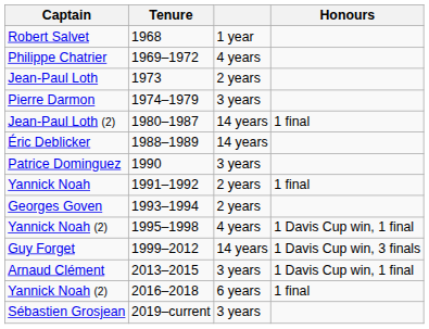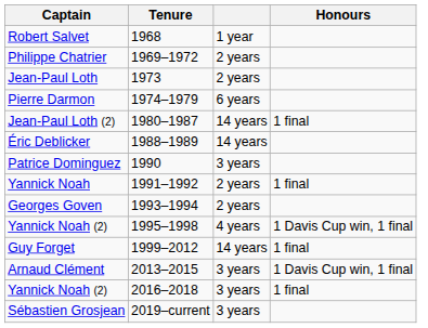 <table class=wikitable>
 <tr>
 <th>Captain</th>
 <th>Tenure</th>
 <th></th>
 <th>Honours</th>
 </tr>
 <tr>
 <td><a href='#'>Robert Salvet</a></td>
 <td>1968</td>
 <td>1 year</td>
 <td></td>
 </tr>
 <tr>
 <td><a href='#'>Philippe Chatrier</a></td>
 <td>1969–1972</td>
-<td>4 years</td>
+<td>2 years</td>
 <td></td>
 </tr>
 <tr>
 <td><a href='#'>Jean-Paul Loth</a></td>
 <td>1973</td>
 <td>2 years</td>
 <td></td>
 </tr>
 <tr>
 <td><a href='#'>Pierre Darmon</a></td>
 <td>1974–1979</td>
-<td>3 years</td>
+<td>6 years</td>
 <td></td>
 </tr>
 <tr>
 <td><a href='#'>Jean-Paul Loth</a> <small>(2)</small></td>
 <td>1980–1987</td>
 <td>14 years</td>
 <td>1 final</td>
 </tr>
 <tr>
 <td><a href='#'>Éric Deblicker</a></td>
 <td>1988–1989</td>
 <td>14 years</td>
 <td></td>
 </tr>
 <tr>
 <td><a href='#'>Patrice Dominguez</a></td>
 <td>1990</td>
 <td>3 years</td>
 <td></td>
 </tr>
 <tr>
 <td><a href='#'>Yannick Noah</a></td>
 <td>1991–1992</td>
 <td>2 years</td>
 <td>1 final</td>
 </tr>
 <tr>
 <td><a href='#'>Georges Goven</a></td>
 <td>1993–1994</td>
 <td>2 years</td>
 <td></td>
 </tr>
 <tr>
 <td><a href='#'>Yannick Noah</a> <small>(2)</small></td>
 <td>1995–1998</td>
 <td>4 years</td>
 <td>1 Davis Cup win, 1 final</td>
 </tr>
 <tr>
 <td><a href='#'>Guy Forget</a></td>
 <td>1999–2012</td>
 <td>14 years</td>
-<td>1 Davis Cup win, 3 finals</td>
+<td>1 final</td>
 </tr>
 <tr>
 <td><a href='#'>Arnaud Clément</a></td>
 <td>2013–2015</td>
 <td>3 years</td>
 <td>1 Davis Cup win, 1 final</td>
 </tr>
 <tr>
 <td><a href='#'>Yannick Noah</a> <small>(2)</small></td>
 <td>2016–2018</td>
-<td>6 years</td>
+<td>3 years</td>
 <td>1 final</td>
 </tr>
 <tr>
 <td><a href='#'>Sébastien Grosjean</a></td>
 <td>2019–current</td>
 <td>3 years</td>
 <td></td>
 </tr>
 </table>
